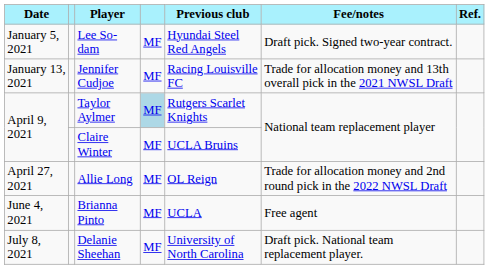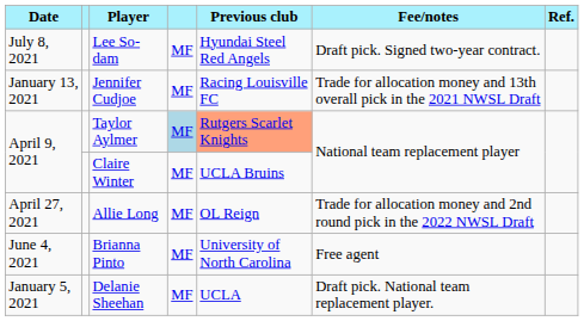 <table class="wikitable sortable">
 <tr>
 <th style="background:#A9F1FD; color:#000000;">Date</th>
 <th style="background:#A9F1FD; color:#000000;"></th>
 <th style="background:#A9F1FD; color:#000000;">Player</th>
 <th style="background:#A9F1FD; color:#000000;"></th>
 <th style="background:#A9F1FD; color:#000000;">Previous club</th>
 <th style="background:#A9F1FD; color:#000000;">Fee/notes</th>
 <th style="background:#A9F1FD; color:#000000;">Ref.</th>
 </tr>
 <tr>
-<td>January 5, 2021</td>
+<td>July 8, 2021</td>
 <td></td>
 <td><a href='#'>Lee So-dam</a></td>
 <td><a href='#'>MF</a></td>
 <td> <a href='#'>Hyundai Steel Red Angels</a></td>
 <td>Draft pick. Signed two-year contract.</td>
 <td></td>
 </tr>
 <tr>
 <td>January 13, 2021</td>
 <td></td>
 <td><a href='#'>Jennifer Cudjoe</a></td>
 <td><a href='#'>MF</a></td>
 <td> <a href='#'>Racing Louisville FC</a></td>
 <td>Trade for allocation money and 13th overall pick in the <a href='#'>2021 NWSL Draft</a></td>
 <td></td>
 </tr>
 <tr>
 <td rowspan="2">April 9, 2021</td>
 <td></td>
 <td><a href='#'>Taylor Aylmer</a></td>
 <td style="background: lightblue;"><a href='#'>MF</a></td>
-<td> <a href='#'>Rutgers Scarlet Knights</a></td>
+<td style="background: lightsalmon;"> <a href='#'>Rutgers Scarlet Knights</a></td>
 <td rowspan="2">National team replacement player</td>
 <td rowspan="2"></td>
 </tr>
 <tr>
 <td></td>
 <td><a href='#'>Claire Winter</a></td>
 <td><a href='#'>MF</a></td>
 <td> <a href='#'>UCLA Bruins</a></td>
 </tr>
 <tr>
 <td>April 27, 2021</td>
 <td></td>
 <td><a href='#'>Allie Long</a></td>
 <td><a href='#'>MF</a></td>
 <td> <a href='#'>OL Reign</a></td>
 <td>Trade for allocation money and 2nd round pick in the <a href='#'>2022 NWSL Draft</a></td>
 <td></td>
 </tr>
 <tr>
 <td>June 4, 2021</td>
 <td></td>
 <td><a href='#'>Brianna Pinto</a></td>
 <td><a href='#'>MF</a></td>
-<td> <a href='#'>UCLA</a></td>
+<td> <a href='#'>University of North Carolina</a></td>
 <td>Free agent</td>
 <td></td>
 </tr>
 <tr>
-<td>July 8, 2021</td>
+<td>January 5, 2021</td>
 <td></td>
 <td><a href='#'>Delanie Sheehan</a></td>
 <td><a href='#'>MF</a></td>
-<td> <a href='#'>University of North Carolina</a></td>
+<td> <a href='#'>UCLA</a></td>
 <td>Draft pick. National team replacement player.</td>
 <td></td>
 </tr>
 </table>
